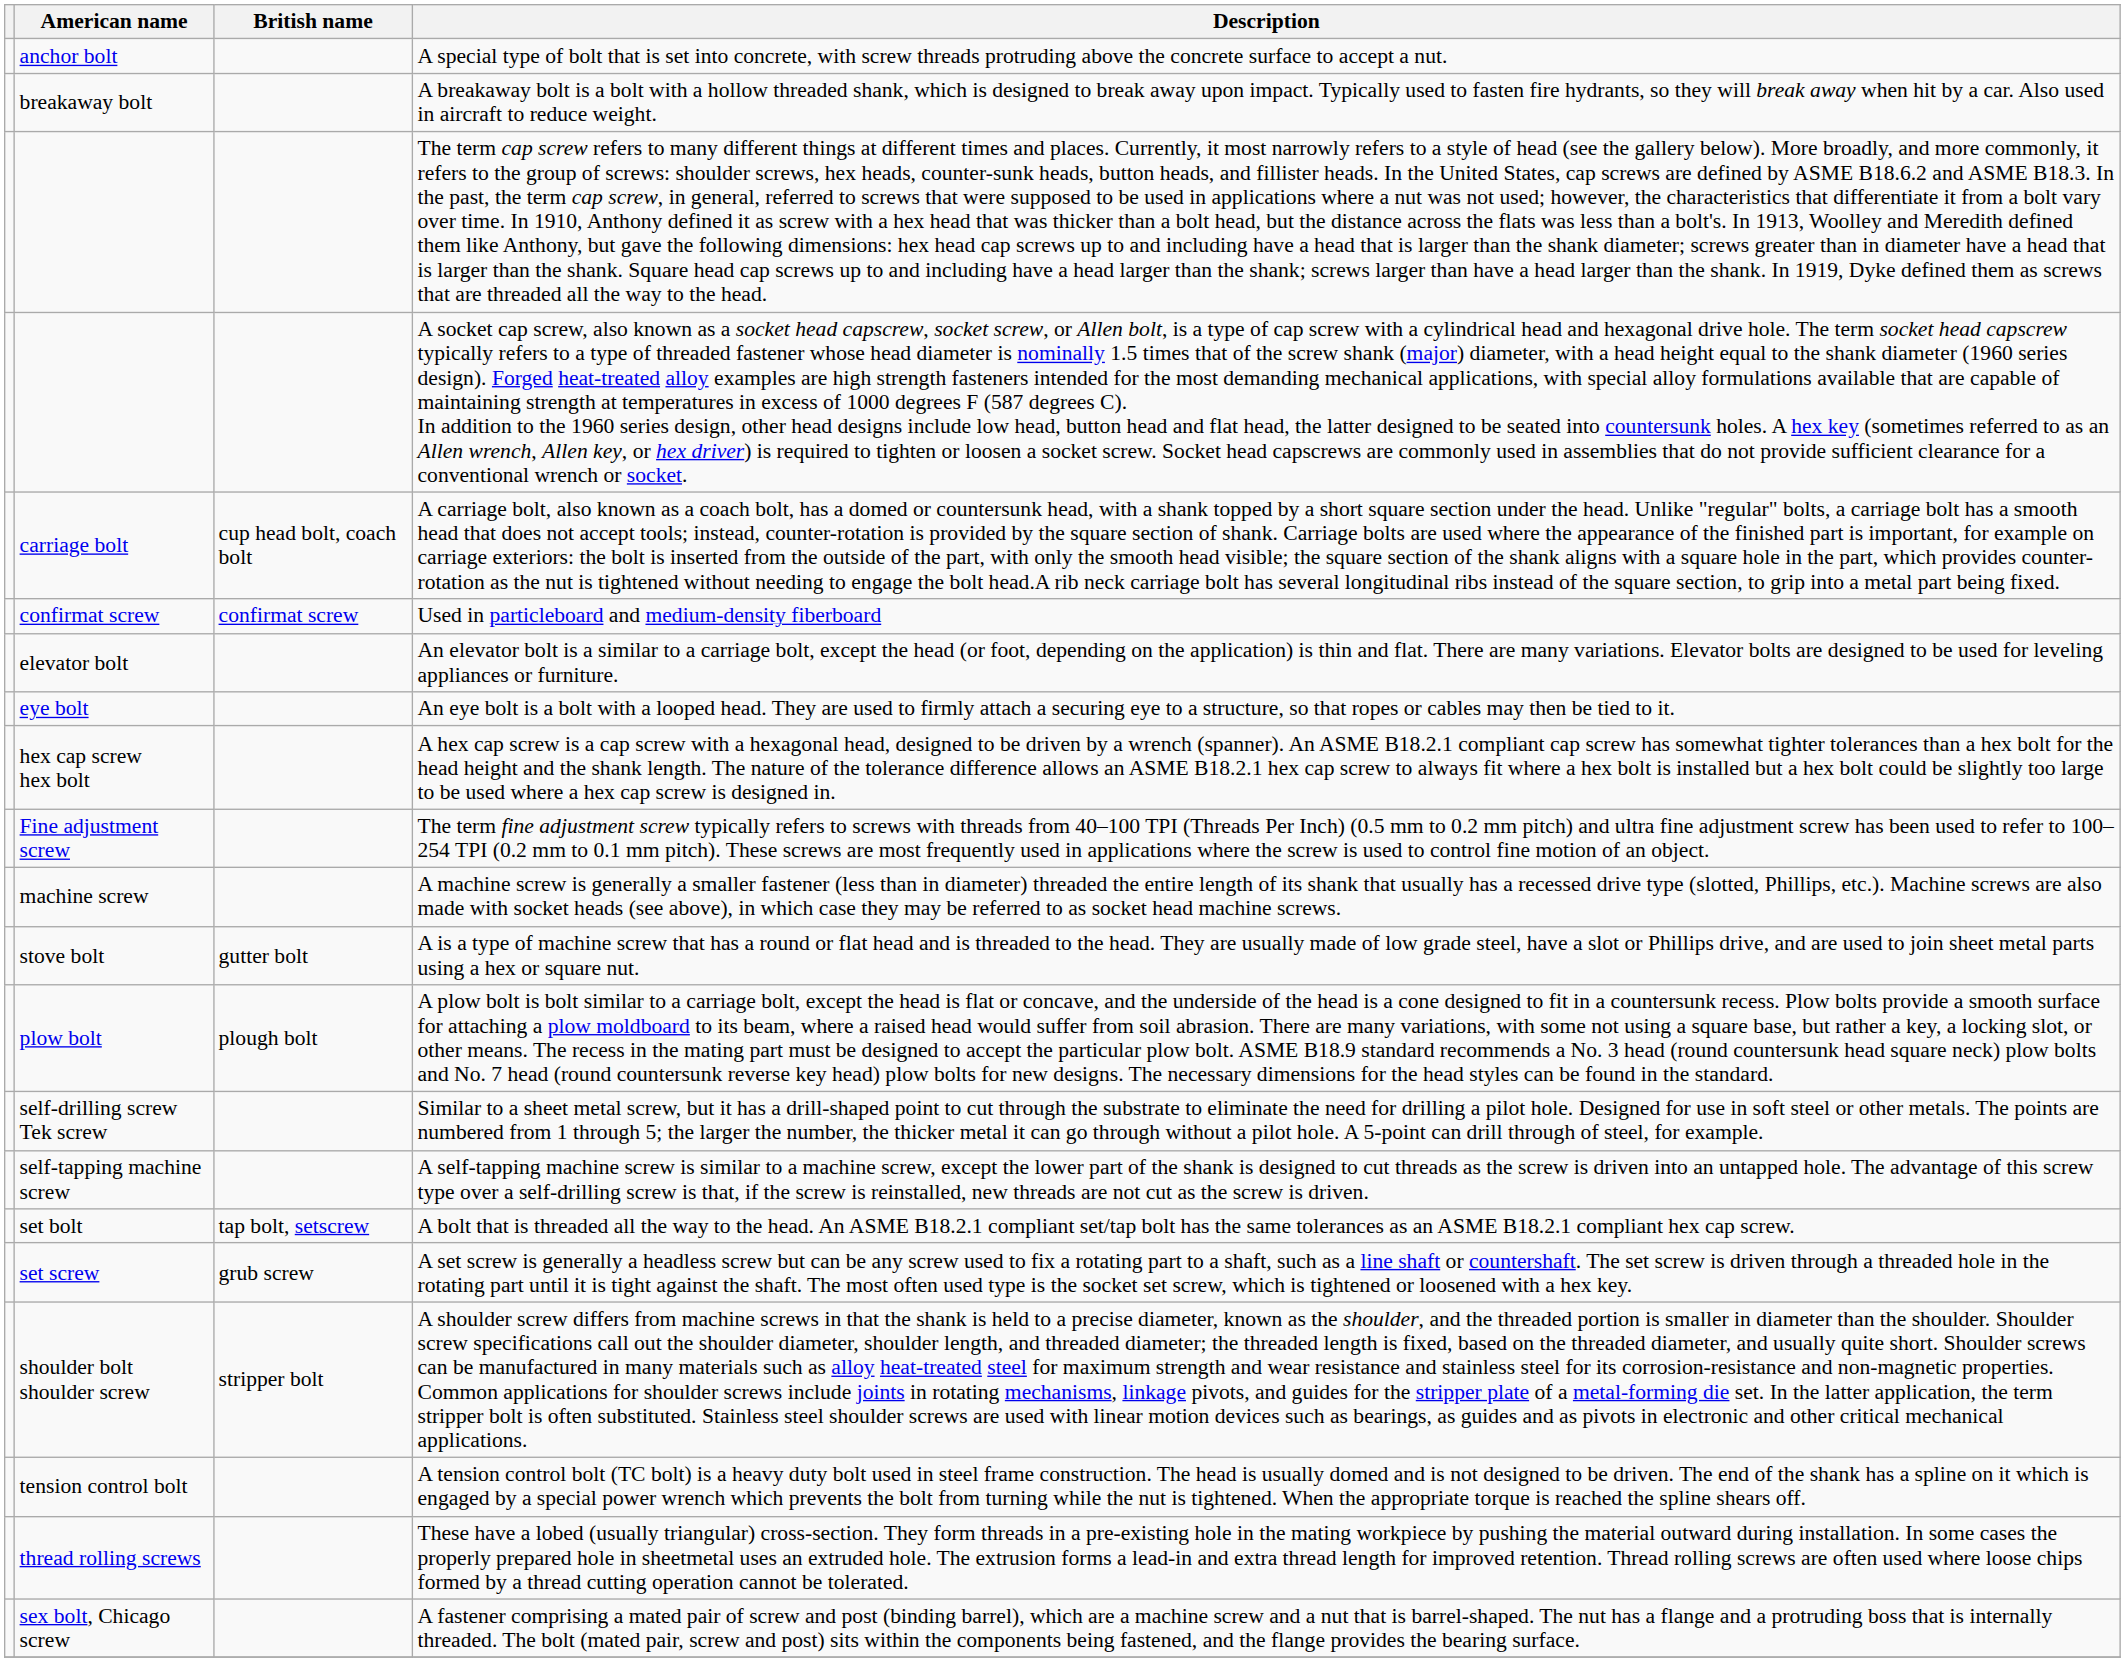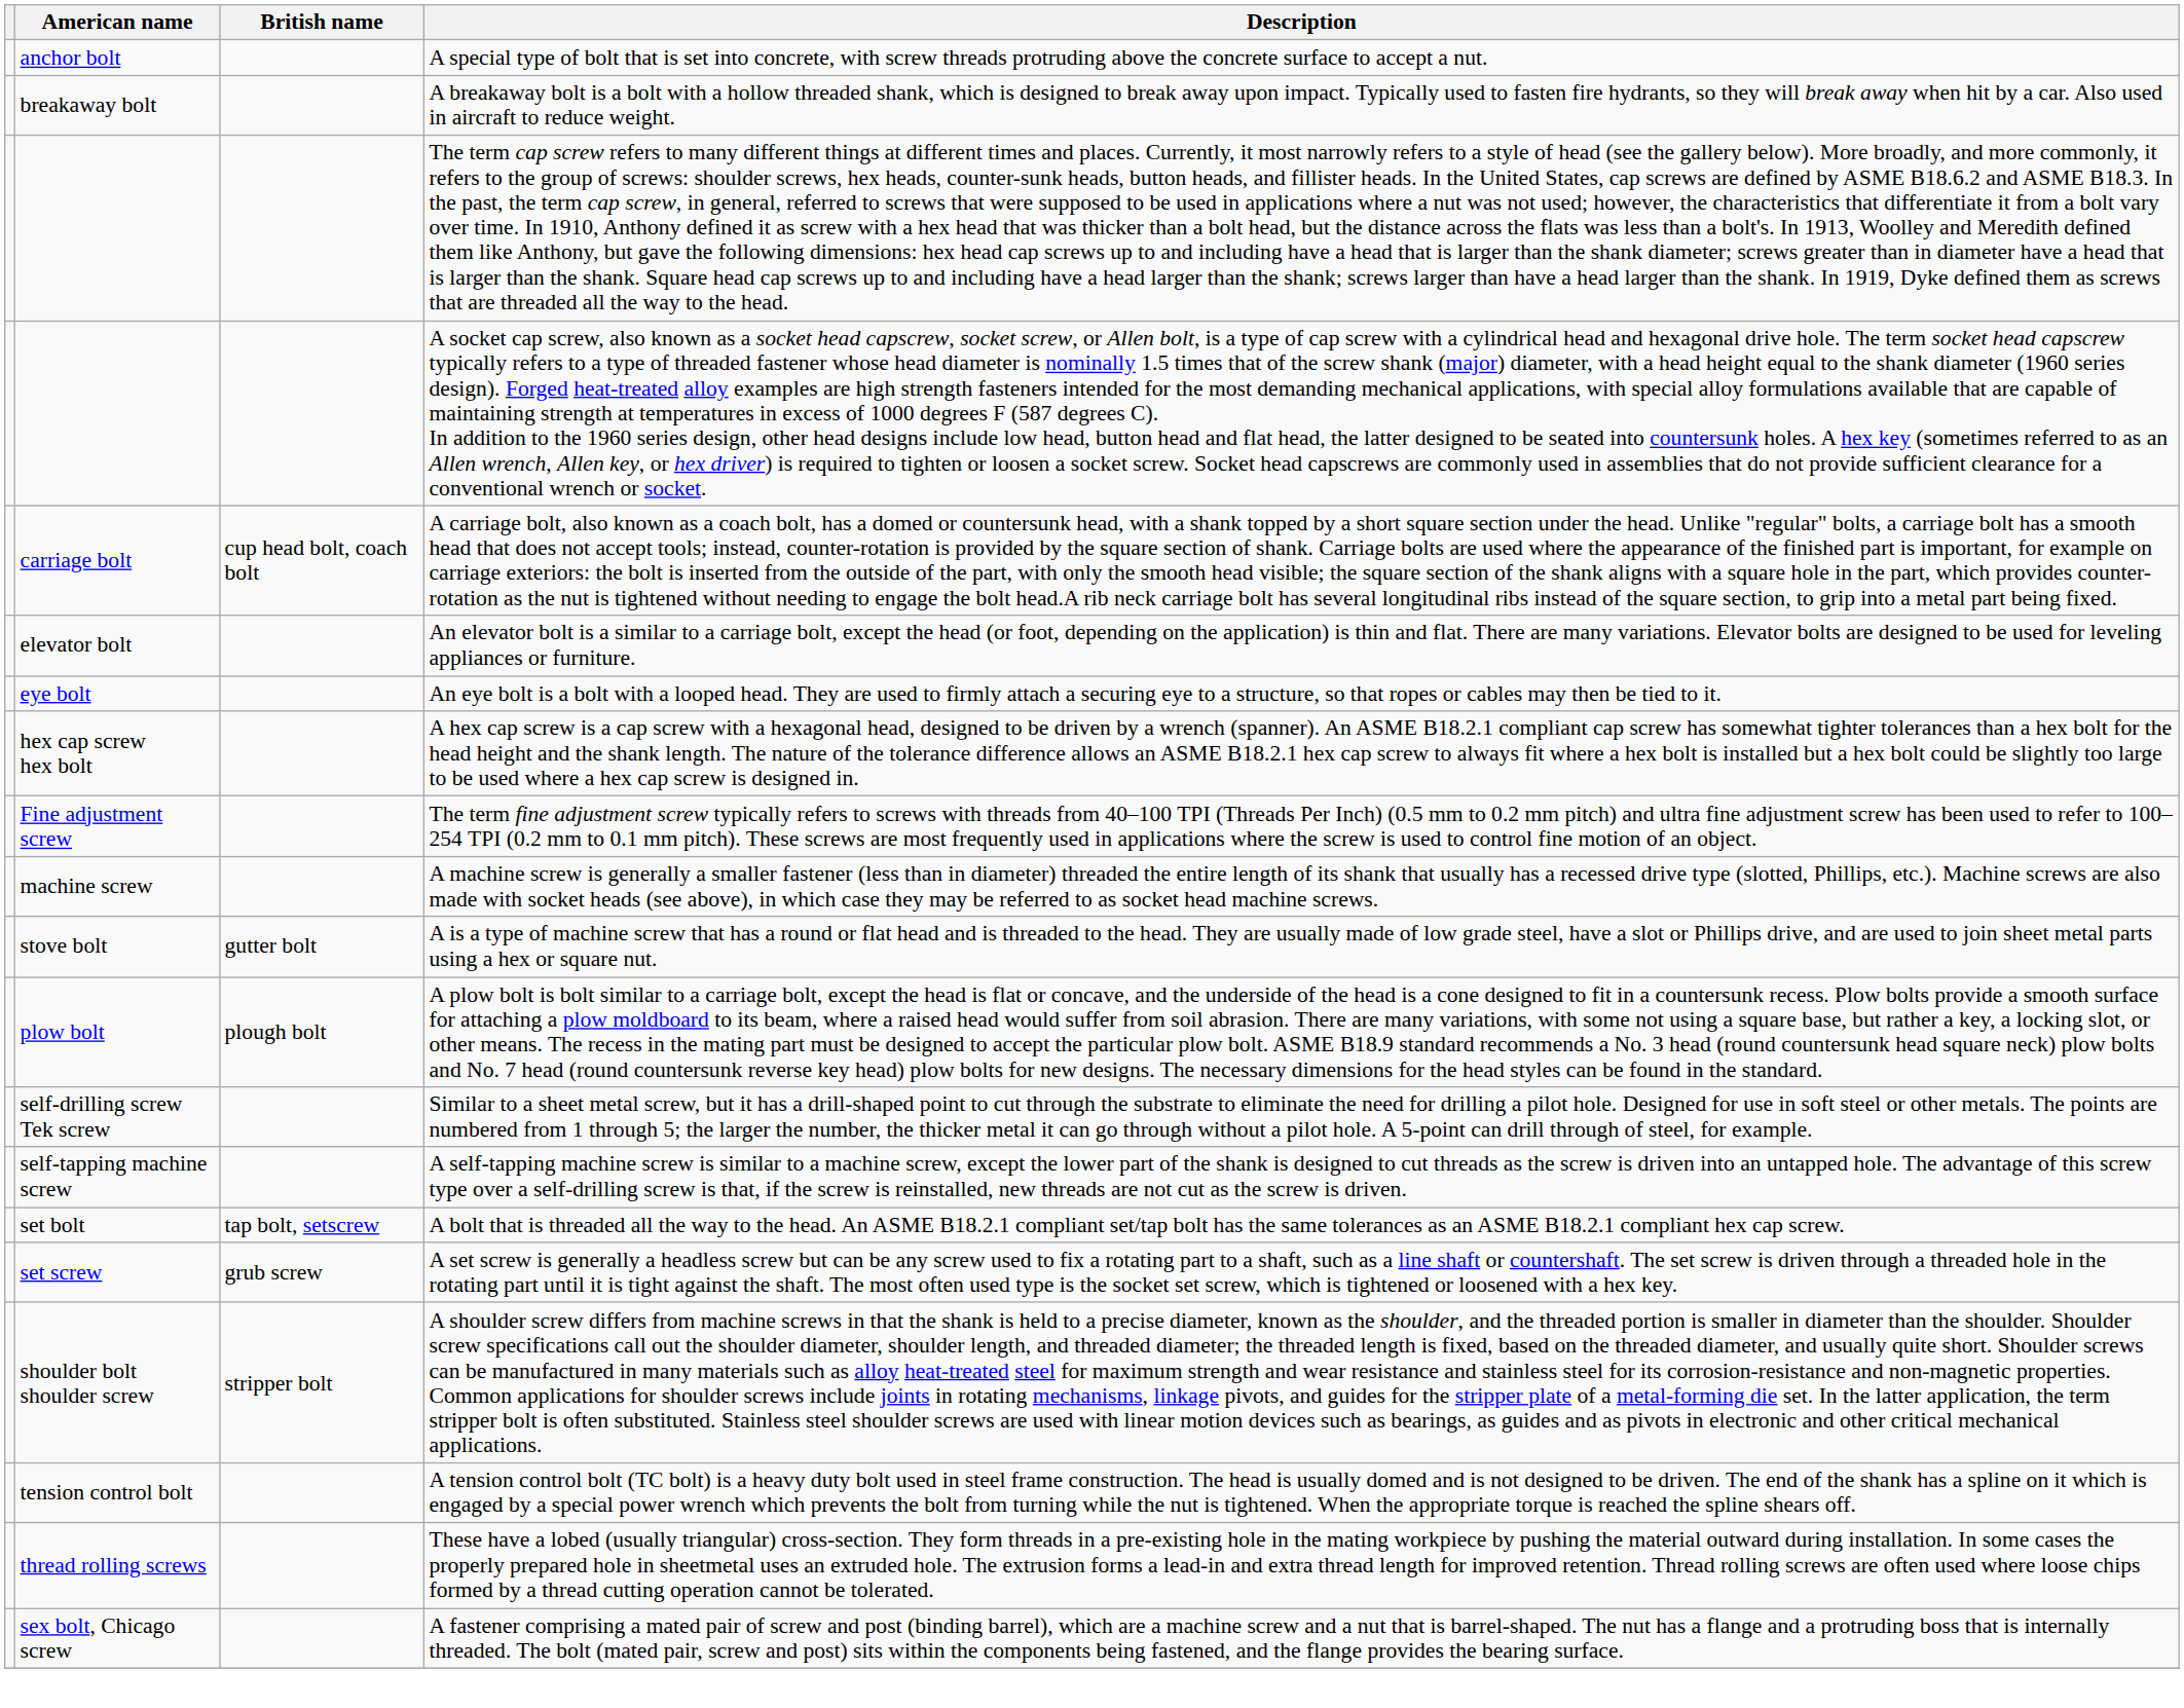 <table class="wikitable sortable">
 <tr>
 <th class="unsortable"></th>
 <th style="width: 140px">American name</th>
 <th style="width: 140px">British name</th>
 <th class="unsortable">Description</th>
 </tr>
 <tr>
 <td></td>
 <td><a href='#'>anchor bolt</a> </td>
 <td></td>
 <td>A special type of bolt that is set into concrete, with screw threads protruding above the concrete surface to accept a nut.</td>
 </tr>
 <tr>
 <td></td>
 <td>breakaway bolt</td>
 <td></td>
 <td>A breakaway bolt is a bolt with a hollow threaded shank, which is designed to break away upon impact. Typically used to fasten fire hydrants, so they will <em>break away</em> when hit by a car. Also used in aircraft to reduce weight.</td>
 </tr>
 <tr>
 <td></td>
 <td></td>
 <td></td>
 <td>The term <em>cap screw</em>  refers to many different things at different times and places. Currently, it most narrowly refers to a style of head (see the gallery below). More broadly, and more commonly, it refers to the group of screws: shoulder screws, hex heads, counter-sunk heads, button heads, and fillister heads. In the United States, cap screws are defined by ASME B18.6.2 and ASME B18.3. In the past, the term <em>cap screw</em>, in general, referred to screws that were supposed to be used in applications where a nut was not used; however, the characteristics that differentiate it from a bolt vary over time. In 1910, Anthony defined it as screw with a hex head that was thicker than a bolt head, but the distance across the flats was less than a bolt's. In 1913, Woolley and Meredith defined them like Anthony, but gave the following dimensions: hex head cap screws up to and including  have a head that is  larger than the shank diameter; screws greater than  in diameter have a head that is  larger than the shank. Square head cap screws up to and including  have a head  larger than the shank; screws larger than  have a head  larger than the shank. In 1919, Dyke defined them as screws that are threaded all the way to the head.</td>
 </tr>
 <tr>
 <td><br></td>
 <td></td>
 <td></td>
 <td>A socket cap screw, also known as a <em>socket head capscrew</em>, <em>socket screw</em>, or <em>Allen bolt</em>, is a type of cap screw with a cylindrical head and hexagonal drive hole.  The term <em>socket head capscrew</em> typically refers to a type of threaded fastener whose head diameter is <a href='#'>nominally</a> 1.5 times that of the screw shank (<a href='#'>major</a>) diameter, with a head height equal to the shank diameter (1960 series design). <a href='#'>Forged</a> <a href='#'>heat-treated</a> <a href='#'>alloy</a> examples are high strength fasteners intended for the most demanding mechanical applications, with special alloy formulations available that are capable of maintaining strength at temperatures in excess of 1000 degrees F (587 degrees C).<br>In addition to the 1960 series design, other head designs include low head, button head and flat head, the latter designed to be seated into <a href='#'>countersunk</a> holes.  A <a href='#'>hex key</a> (sometimes referred to as an <em>Allen wrench</em>, <em>Allen key</em>, or <em><a href='#'>hex driver</a></em>) is required to tighten or loosen a socket screw. Socket head capscrews are commonly used in assemblies that do not provide sufficient clearance for a conventional wrench or <a href='#'>socket</a>.</td>
 </tr>
 <tr>
 <td></td>
 <td><a href='#'>carriage bolt</a></td>
 <td>cup head bolt, coach bolt</td>
 <td>A carriage bolt, also known as a coach bolt, has a domed or countersunk head, with a shank topped by a short square section under the head. Unlike "regular" bolts, a carriage bolt has a smooth head that does not accept tools; instead, counter-rotation is provided by the square section of shank. Carriage bolts are used where the appearance of the finished part is important, for example on carriage exteriors: the bolt is inserted from the outside of the part, with only the smooth head visible; the square section of the shank aligns with a square hole in the part, which provides counter-rotation as the nut is tightened without needing to engage the bolt head.A rib neck carriage bolt has several longitudinal ribs instead of the square section, to grip into a metal part being fixed.</td>
-</tr>
-<tr>
-<td></td>
-<td><a href='#'>confirmat screw</a></td>
-<td><a href='#'>confirmat screw</a></td>
-<td>Used in <a href='#'>particleboard</a> and <a href='#'>medium-density fiberboard</a></td>
 </tr>
 <tr>
 <td></td>
 <td>elevator bolt</td>
 <td></td>
 <td>An elevator bolt is a similar to a carriage bolt, except the head (or foot, depending on the application) is thin and flat. There are many variations.   Elevator bolts are designed to be used for leveling appliances or furniture.</td>
 </tr>
 <tr>
 <td></td>
 <td><a href='#'>eye bolt</a></td>
 <td></td>
 <td>An eye bolt is a bolt with a looped head. They are used to firmly attach a securing eye to a structure, so that ropes or cables may then be tied to it.</td>
 </tr>
 <tr>
 <td></td>
 <td>hex cap screw<br>hex bolt</td>
 <td></td>
 <td>A hex cap screw is a cap screw with a hexagonal head, designed to be driven by a wrench (spanner). An ASME B18.2.1 compliant cap screw has somewhat tighter tolerances than a hex bolt for the head height and the shank length. The nature of the tolerance difference allows an ASME B18.2.1 hex cap screw to always fit where a hex bolt is installed but a hex bolt could be slightly too large to be used where a hex cap screw is designed in.</td>
 </tr>
 <tr>
 <td></td>
 <td><a href='#'>Fine adjustment screw</a></td>
 <td></td>
 <td>The term <em>fine adjustment screw</em> typically refers to screws with threads from 40–100 TPI (Threads Per Inch) (0.5 mm to 0.2 mm pitch) and ultra fine adjustment screw has been used to refer to 100–254 TPI (0.2 mm to 0.1 mm pitch).  These screws are most frequently used in applications where the screw is used to control fine motion of an object.</td>
 </tr>
 <tr>
 <td></td>
 <td>machine screw</td>
 <td></td>
 <td>A machine screw is generally a smaller fastener (less than  in diameter) threaded the entire length of its shank that usually has a recessed drive type (slotted, Phillips, etc.).  Machine screws are also made with socket heads (see above), in which case they may be referred to as socket head machine screws.</td>
 </tr>
 <tr>
 <td></td>
 <td>stove bolt</td>
 <td>gutter bolt</td>
 <td>A   is a type of machine screw that has a round or flat head and is threaded to the head. They are usually made of low grade steel, have a slot or Phillips drive, and are used to join sheet metal parts using a hex or square nut.</td>
 </tr>
 <tr>
 <td> </td>
 <td><a href='#'>plow bolt</a></td>
 <td>plough bolt</td>
 <td>A plow bolt is bolt similar to a carriage bolt, except the head is flat or concave, and the underside of the head is a cone designed to fit in a countersunk recess. Plow bolts provide a smooth surface for attaching a <a href='#'>plow moldboard</a> to its beam, where a raised head would suffer from soil abrasion. There are  many variations, with some not using a square base, but rather a key, a locking slot, or other means. The recess in the mating part must be designed to accept the particular plow bolt.  ASME B18.9 standard recommends a No. 3 head (round countersunk head square neck) plow bolts and No. 7 head (round countersunk reverse key head) plow bolts for new designs.  The necessary dimensions for the head styles can be found in the standard.</td>
 </tr>
 <tr>
 <td></td>
 <td>self-drilling screw<br>Tek screw</td>
 <td></td>
 <td>Similar to a sheet metal screw, but it has a drill-shaped point to cut through the substrate to eliminate the need for drilling a pilot hole. Designed for use in soft steel or other metals. The points are numbered from 1 through 5; the larger the number, the thicker metal it can go through without a pilot hole. A 5-point can drill through  of steel, for example.</td>
 </tr>
 <tr>
 <td></td>
 <td>self-tapping machine screw</td>
 <td></td>
 <td>A self-tapping machine screw is similar to a machine screw, except the lower part of the shank is designed to cut threads as the screw is driven into an untapped hole. The advantage of this screw type over a self-drilling screw is that, if the screw is reinstalled, new threads are not cut as the screw is driven.</td>
 </tr>
 <tr>
 <td></td>
 <td>set bolt</td>
 <td>tap bolt, <a href='#'>setscrew</a></td>
 <td>A bolt that is threaded all the way to the head. An ASME B18.2.1 compliant set/tap bolt has the same tolerances as an ASME B18.2.1 compliant hex cap screw.</td>
 </tr>
 <tr>
 <td></td>
 <td><a href='#'>set screw</a></td>
 <td>grub screw</td>
 <td>A set screw is generally a headless screw but can be any screw used to fix a rotating part to a shaft, such as a <a href='#'>line shaft</a> or <a href='#'>countershaft</a>. The set screw is driven through a threaded hole in the rotating part until it is tight against the shaft.  The most often used type is the socket set screw, which is tightened or loosened with a hex key.</td>
 </tr>
 <tr>
 <td></td>
 <td>shoulder bolt<br>shoulder screw</td>
 <td>stripper bolt</td>
 <td>A shoulder screw differs from machine screws in that the shank is held to a precise diameter, known as the <em>shoulder</em>, and the threaded portion is smaller in diameter than the shoulder. Shoulder screw specifications call out the shoulder diameter, shoulder length, and threaded diameter; the threaded length is fixed, based on the threaded diameter, and usually quite short. Shoulder screws can be manufactured in many materials such as <a href='#'>alloy</a> <a href='#'>heat-treated</a> <a href='#'>steel</a> for maximum strength and wear resistance and stainless steel for its corrosion-resistance and non-magnetic properties. Common applications for shoulder screws include <a href='#'>joints</a> in rotating <a href='#'>mechanisms</a>, <a href='#'>linkage</a> pivots, and guides for the <a href='#'>stripper plate</a> of a <a href='#'>metal-forming die</a> set. In the latter application, the term stripper bolt is often substituted. Stainless steel shoulder screws are used with linear motion devices such as bearings, as guides and as pivots in electronic and other critical mechanical applications.</td>
 </tr>
 <tr>
 <td></td>
 <td>tension control bolt</td>
 <td></td>
 <td>A tension control bolt (TC bolt) is a heavy duty bolt used in steel frame construction. The head is usually domed and is not designed to be driven. The end of the shank has a spline on it which is engaged by a special power wrench which prevents the bolt from turning while the nut is tightened. When the appropriate torque is reached the spline shears off.</td>
 </tr>
 <tr>
 <td></td>
 <td><a href='#'>thread rolling screws</a></td>
 <td></td>
 <td>These have a lobed (usually triangular) cross-section. They form threads in a pre-existing hole in the mating workpiece by pushing the material outward during installation. In some cases the properly prepared hole in sheetmetal uses an extruded hole. The extrusion forms a lead-in and extra thread length for improved retention. Thread rolling screws are often used where loose chips formed by a thread cutting operation cannot be tolerated.</td>
 </tr>
 <tr>
 <td></td>
 <td><a href='#'>sex bolt</a>, Chicago screw</td>
 <td></td>
 <td>A fastener comprising a mated pair of screw and post (binding barrel), which are a machine screw and a nut that is barrel-shaped. The nut has a flange and a protruding boss that is internally threaded. The bolt (mated pair, screw and post) sits within the components being fastened, and the flange provides the bearing surface.</td>
 </tr>
 <tr>
 </tr>
 </table>
